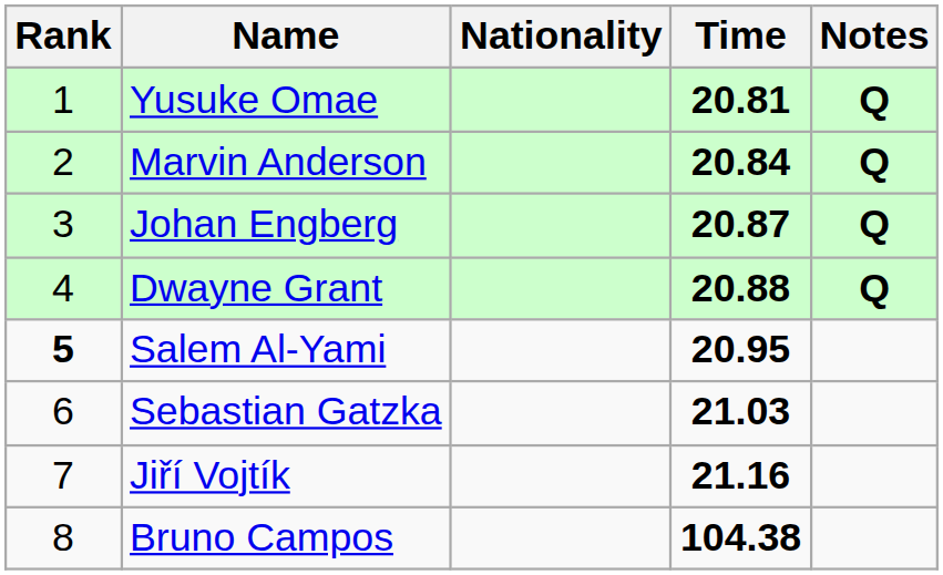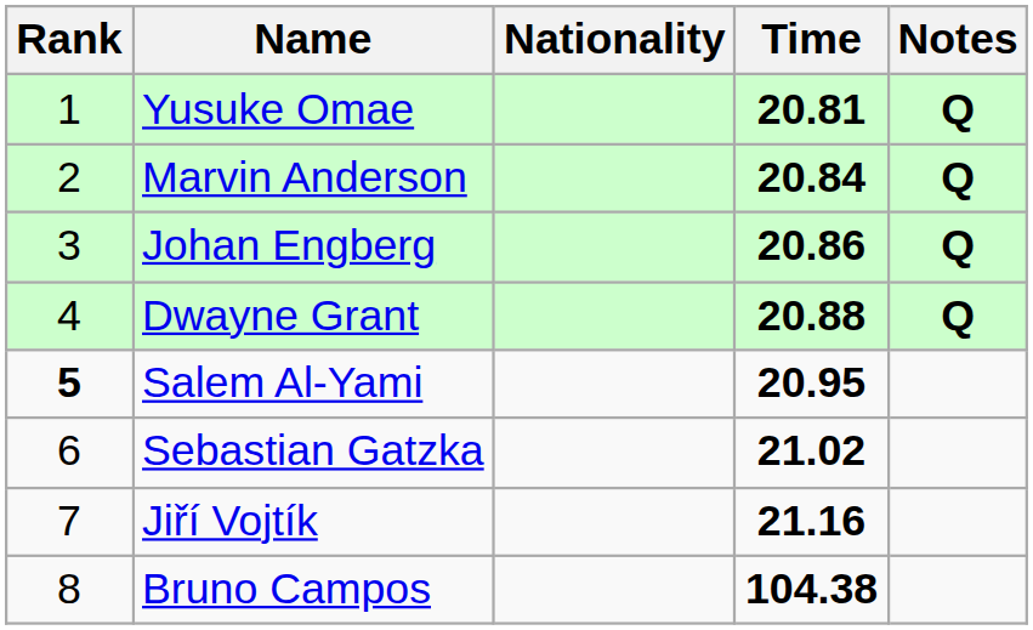 <table class="wikitable sortable" style="text-align:center">
 <tr>
 <th>Rank</th>
 <th>Name</th>
 <th>Nationality</th>
 <th>Time</th>
 <th>Notes</th>
 </tr>
 <tr bgcolor=ccffcc>
 <td>1</td>
 <td align=left><a href='#'>Yusuke Omae</a></td>
 <td align=left></td>
 <td><strong>20.81</strong></td>
 <td><strong>Q</strong></td>
 </tr>
 <tr bgcolor=ccffcc>
 <td>2</td>
 <td align=left><a href='#'>Marvin Anderson</a></td>
 <td align=left></td>
 <td><strong>20.84</strong></td>
 <td><strong>Q</strong></td>
 </tr>
 <tr bgcolor=ccffcc>
 <td>3</td>
 <td align=left><a href='#'>Johan Engberg</a></td>
 <td align=left></td>
-<td><strong>20.87</strong></td>
+<td><strong>20.86</strong></td>
 <td><strong>Q</strong></td>
 </tr>
 <tr bgcolor=ccffcc>
 <td>4</td>
 <td align=left><a href='#'>Dwayne Grant</a></td>
 <td align=left></td>
 <td><strong>20.88</strong></td>
 <td><strong>Q</strong></td>
 </tr>
 <tr>
 <td><strong>5</strong></td>
 <td align=left><a href='#'>Salem Al-Yami</a></td>
 <td align=left></td>
 <td><strong>20.95</strong></td>
 <td></td>
 </tr>
 <tr>
 <td>6</td>
 <td align=left><a href='#'>Sebastian Gatzka</a></td>
 <td align=left></td>
-<td><strong>21.03</strong></td>
+<td><strong>21.02</strong></td>
 <td></td>
 </tr>
 <tr>
 <td>7</td>
 <td align=left><a href='#'>Jiří Vojtík</a></td>
 <td align=left></td>
 <td><strong>21.16</strong></td>
 <td></td>
 </tr>
 <tr>
 <td>8</td>
 <td align=left><a href='#'>Bruno Campos</a></td>
 <td align=left></td>
 <td><strong>104.38</strong></td>
 <td></td>
 </tr>
 </table>
